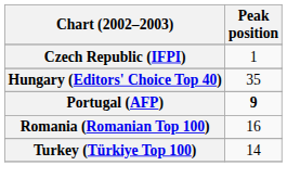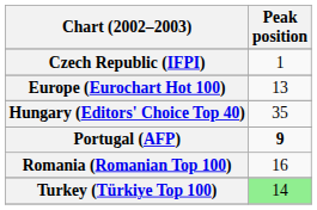 <table class="wikitable plainrowheaders sortable" style="text-align:center">
 <tr>
 <th scope="col">Chart (2002–2003)</th>
 <th scope="col">Peak<br>position</th>
 </tr>
 <tr>
 </tr>
 <tr>
 </tr>
 <tr>
 </tr>
 <tr>
 <th scope="row">Czech Republic (<a href='#'>IFPI</a>)</th>
 <td>1</td>
 </tr>
 <tr>
+</tr>
+<tr>
+<th scope="row">Europe (<a href='#'>Eurochart Hot 100</a>)</th>
+<td>13</td>
 </tr>
 <tr>
 </tr>
 <tr>
 <th scope="row">Hungary (<a href='#'>Editors' Choice Top 40</a>)</th>
 <td>35</td>
 </tr>
 <tr>
 </tr>
 <tr>
 </tr>
 <tr>
 </tr>
 <tr>
 </tr>
 <tr>
 <th scope="row">Portugal (<a href='#'>AFP</a>)</th>
 <td><strong>9</strong></td>
 </tr>
 <tr>
 <th scope="row">Romania (<a href='#'>Romanian Top 100</a>)</th>
 <td>16</td>
 </tr>
 <tr>
 </tr>
 <tr>
 </tr>
 <tr>
 </tr>
 <tr>
 <th scope="row">Turkey (<a href='#'>Türkiye Top 100</a>)</th>
-<td>14</td>
+<td style="background: lightgreen;">14</td>
 </tr>
 <tr>
 </tr>
 </table>
